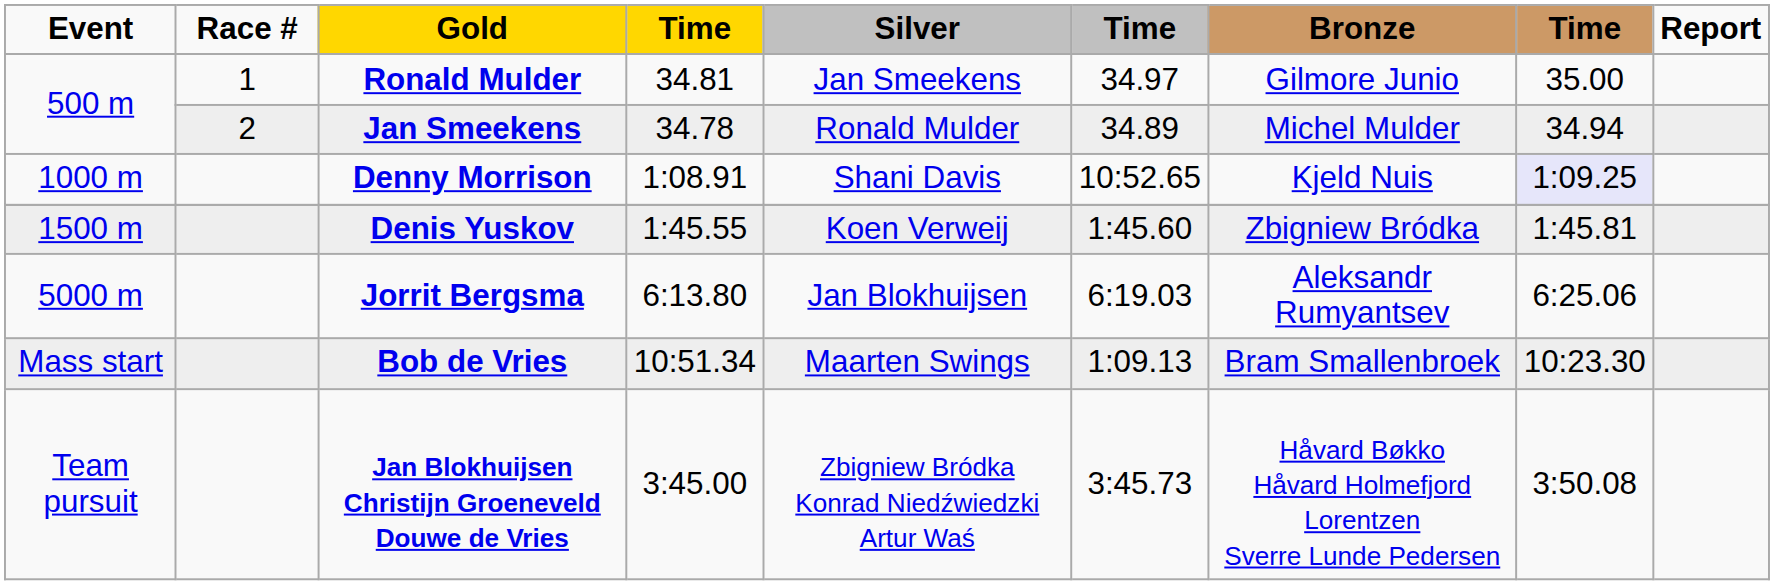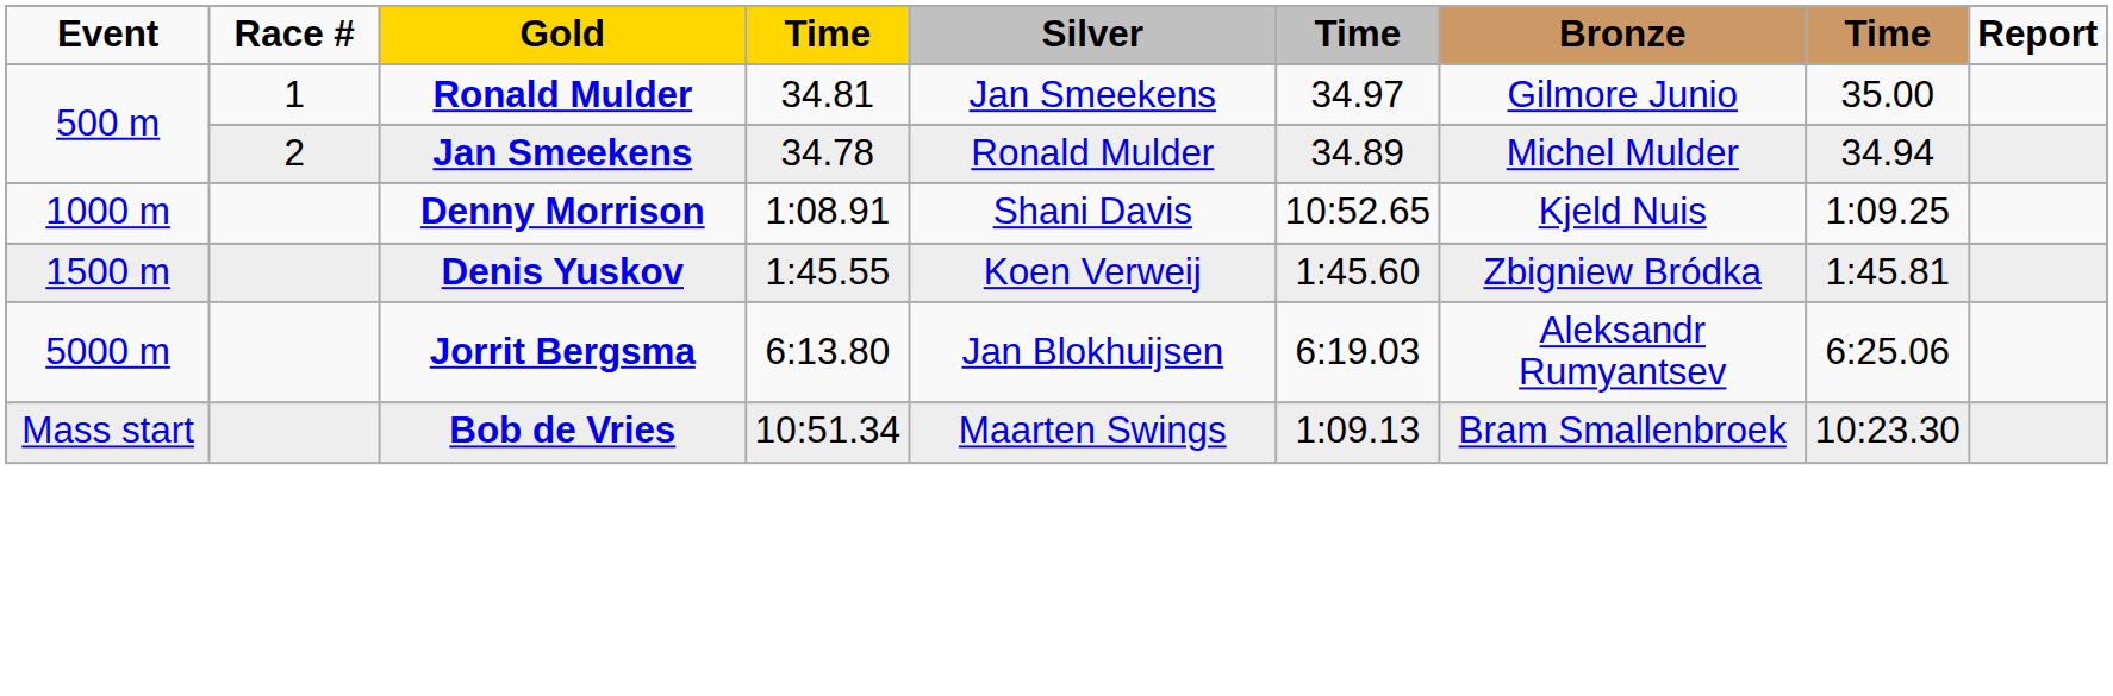 <table class="wikitable">
 <tr>
 <td width="80" align="center"><strong>Event</strong></td>
 <td width="65" align="center"><strong>Race #</strong></td>
 <td width="150" bgcolor="gold" align="center"><strong>Gold</strong></td>
 <td width="50" bgcolor="gold" align="center"><strong>Time</strong></td>
 <td width="150" bgcolor="silver" align="center"><strong>Silver</strong></td>
 <td width="50" bgcolor="silver" align="center"><strong>Time</strong></td>
 <td width="150" bgcolor="#CC9966" align="center"><strong>Bronze</strong></td>
 <td width="50" bgcolor="#CC9966" align="center"><strong>Time</strong></td>
 <td width="50" align="center"><strong>Report</strong></td>
 </tr>
 <tr bgcolor="#cccccc">
 </tr>
 <tr>
 <td rowspan=2 align="center"><a href='#'>500 m</a></td>
 <td align="center">1</td>
 <td align="center"><strong><a href='#'>Ronald Mulder</a></strong><br><small></small></td>
 <td align="center">34.81</td>
 <td align="center"><a href='#'>Jan Smeekens</a><br><small></small></td>
 <td align="center">34.97</td>
 <td align="center"><a href='#'>Gilmore Junio</a><br><small></small></td>
 <td align="center">35.00</td>
 <td align="center"></td>
 </tr>
 <tr bgcolor="#eeeeee">
 <td align="center">2</td>
 <td align="center"><strong><a href='#'>Jan Smeekens</a></strong><br><small></small></td>
 <td align="center">34.78</td>
 <td align="center"><a href='#'>Ronald Mulder</a><br><small></small></td>
 <td align="center">34.89</td>
 <td align="center"><a href='#'>Michel Mulder</a><br><small></small></td>
 <td align="center">34.94</td>
 <td align="center"></td>
 </tr>
 <tr>
 <td align="center"><a href='#'>1000 m</a></td>
 <td align="center"></td>
 <td align="center"><strong><a href='#'>Denny Morrison</a></strong><br><small></small></td>
 <td align="center">1:08.91</td>
 <td align="center"><a href='#'>Shani Davis</a><br><small></small></td>
 <td align="center">10:52.65</td>
 <td align="center"><a href='#'>Kjeld Nuis</a><br><small></small></td>
-<td align="center" style="background: lavender;">1:09.25</td>
+<td align="center">1:09.25</td>
 <td align="center"></td>
 </tr>
 <tr>
 </tr>
 <tr bgcolor="#eeeeee">
 <td align="center"><a href='#'>1500 m</a></td>
 <td align="center"></td>
 <td align="center"><strong><a href='#'>Denis Yuskov</a></strong><br><small></small></td>
 <td align="center">1:45.55</td>
 <td align="center"><a href='#'>Koen Verweij</a><br><small></small></td>
 <td align="center">1:45.60</td>
 <td align="center"><a href='#'>Zbigniew Bródka</a><br><small></small></td>
 <td align="center">1:45.81</td>
 <td align="center"></td>
 </tr>
 <tr>
 <td align="center"><a href='#'>5000 m</a></td>
 <td align="center"></td>
 <td align="center"><strong><a href='#'>Jorrit Bergsma</a></strong><br><small></small></td>
 <td align="center">6:13.80</td>
 <td align="center"><a href='#'>Jan Blokhuijsen</a><br><small></small></td>
 <td align="center">6:19.03</td>
 <td align="center"><a href='#'>Aleksandr Rumyantsev</a><br><small></small></td>
 <td align="center">6:25.06</td>
 <td align="center"></td>
 </tr>
 <tr bgcolor="#eeeeee">
 <td align="center"><a href='#'>Mass start</a></td>
 <td align="center"></td>
 <td align="center"><strong><a href='#'>Bob de Vries</a></strong><br><small></small></td>
 <td align="center">10:51.34</td>
 <td align="center"><a href='#'>Maarten Swings</a><br><small></small></td>
 <td align="center">1:09.13</td>
 <td align="center"><a href='#'>Bram Smallenbroek</a><br><small></small></td>
 <td align="center">10:23.30</td>
 <td align="center"></td>
 </tr>
-<tr>
-<td align="center"><a href='#'>Team pursuit</a></td>
-<td align="center"></td>
-<td align="center"><strong><br><small><a href='#'>Jan Blokhuijsen</a><br><a href='#'>Christijn Groeneveld</a><br><a href='#'>Douwe de Vries</a></small></strong></td>
-<td align="center">3:45.00</td>
-<td align="center"><br><small><a href='#'>Zbigniew Bródka</a><br><a href='#'>Konrad Niedźwiedzki</a><br><a href='#'>Artur Waś</a></small></td>
-<td align="center">3:45.73</td>
-<td align="center"><br><small><a href='#'>Håvard Bøkko</a><br><a href='#'>Håvard Holmefjord Lorentzen</a><br><a href='#'>Sverre Lunde Pedersen</a></small></td>
-<td align="center">3:50.08</td>
-<td align="center"></td>
-</tr>
 </table>
